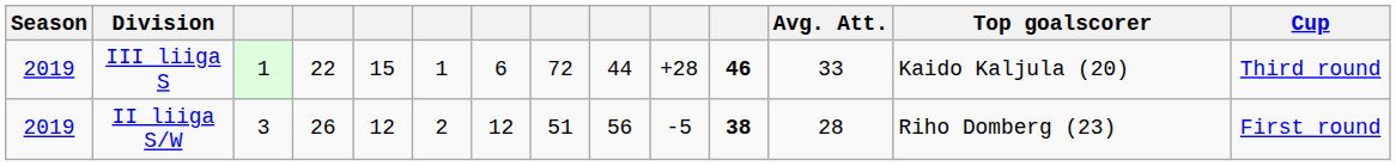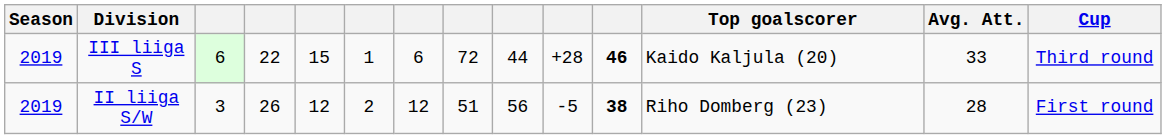 <table class="wikitable collapsible">
 <tr>
 <th>Season</th>
 <th width=80px>Division</th>
 <th width=30px></th>
 <th width=30px></th>
 <th width=30px></th>
 <th width=30px></th>
 <th width=30px></th>
 <th width=30px></th>
 <th width=30px></th>
 <th width=30px></th>
 <th width=30px></th>
+<th width=200px>Top goalscorer</th>
 <th>Avg. Att.</th>
-<th width=200px>Top goalscorer</th>
 <th width=90px><a href='#'>Cup</a></th>
 </tr>
 <tr align=center>
 <td><a href='#'>2019</a></td>
 <td><a href='#'>III liiga S</a></td>
-<td style="background:#DDFFDD;">1</td>
+<td style="background:#DDFFDD;">6</td>
 <td>22</td>
 <td>15</td>
 <td>1</td>
 <td>6</td>
 <td>72</td>
 <td>44</td>
 <td>+28</td>
 <td><strong>46</strong></td>
+<td align=left> Kaido Kaljula (20)</td>
 <td>33</td>
-<td align=left> Kaido Kaljula (20)</td>
 <td><a href='#'>Third round</a></td>
 </tr>
 <tr align=center>
 <td><a href='#'>2019</a></td>
 <td><a href='#'>II liiga S/W</a></td>
 <td>3</td>
 <td>26</td>
 <td>12</td>
 <td>2</td>
 <td>12</td>
 <td>51</td>
 <td>56</td>
 <td>-5</td>
 <td><strong>38</strong></td>
+<td align=left> Riho Domberg (23)</td>
 <td>28</td>
-<td align=left> Riho Domberg (23)</td>
 <td><a href='#'>First round</a></td>
 </tr>
 </table>
